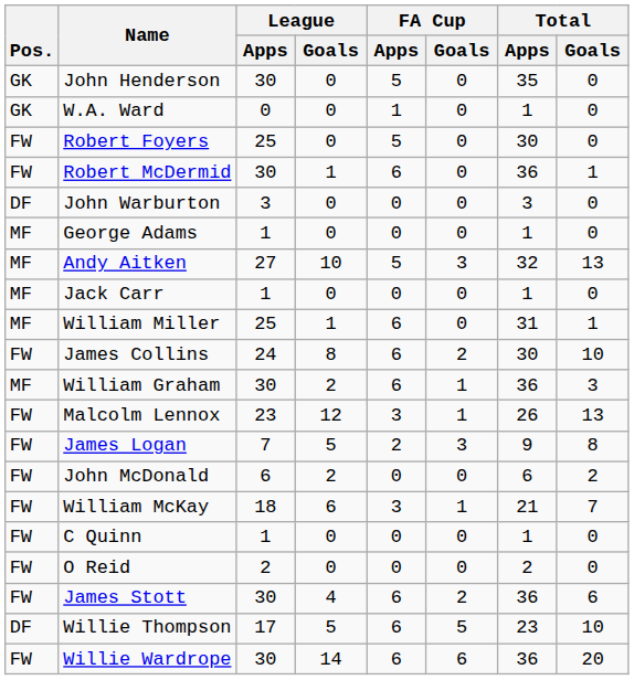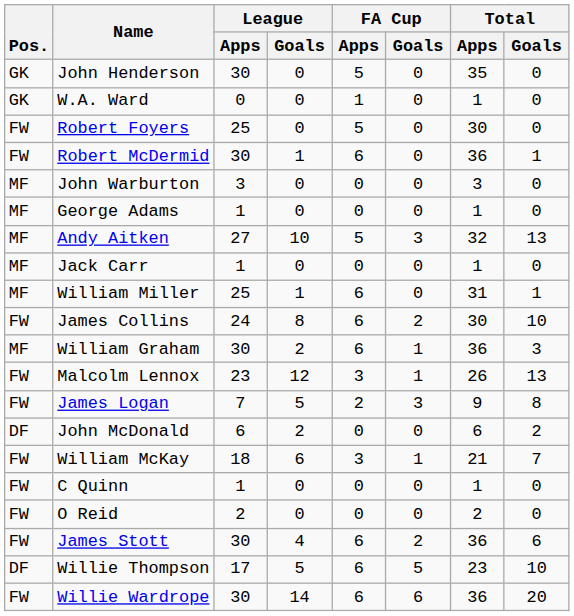 <table class="wikitable" style="text-align:center">
 <tr>
 <th rowspan="2" valign="bottom">Pos.</th>
 <th rowspan="2">Name</th>
 <th colspan="2" width="85">League</th>
 <th colspan="2" width="85">FA Cup</th>
 <th colspan="2" width="85">Total</th>
 </tr>
 <tr>
 <th>Apps</th>
 <th>Goals</th>
 <th>Apps</th>
 <th>Goals</th>
 <th>Apps</th>
 <th>Goals</th>
 </tr>
 <tr>
 <td align="left">GK</td>
 <td align="left"> John Henderson</td>
 <td>30</td>
 <td>0</td>
 <td>5</td>
 <td>0</td>
 <td>35</td>
 <td>0</td>
 </tr>
 <tr>
 <td align="left">GK</td>
 <td align="left"> W.A. Ward</td>
 <td>0</td>
 <td>0</td>
 <td>1</td>
 <td>0</td>
 <td>1</td>
 <td>0</td>
 </tr>
 <tr>
 <td align="left">FW</td>
 <td align="left"> <a href='#'>Robert Foyers</a></td>
 <td>25</td>
 <td>0</td>
 <td>5</td>
 <td>0</td>
 <td>30</td>
 <td>0</td>
 </tr>
 <tr>
 <td align="left">FW</td>
 <td align="left"> <a href='#'>Robert McDermid</a></td>
 <td>30</td>
 <td>1</td>
 <td>6</td>
 <td>0</td>
 <td>36</td>
 <td>1</td>
 </tr>
 <tr>
-<td align="left">DF</td>
+<td align="left">MF</td>
 <td align="left"> John Warburton</td>
 <td>3</td>
 <td>0</td>
 <td>0</td>
 <td>0</td>
 <td>3</td>
 <td>0</td>
 </tr>
 <tr>
 <td align="left">MF</td>
 <td align="left"> George Adams</td>
 <td>1</td>
 <td>0</td>
 <td>0</td>
 <td>0</td>
 <td>1</td>
 <td>0</td>
 </tr>
 <tr>
 <td align="left">MF</td>
 <td align="left"> <a href='#'>Andy Aitken</a></td>
 <td>27</td>
 <td>10</td>
 <td>5</td>
 <td>3</td>
 <td>32</td>
 <td>13</td>
 </tr>
 <tr>
 <td align="left">MF</td>
 <td align="left"> Jack Carr</td>
 <td>1</td>
 <td>0</td>
 <td>0</td>
 <td>0</td>
 <td>1</td>
 <td>0</td>
 </tr>
 <tr>
 <td align="left">MF</td>
 <td align="left"> William Miller</td>
 <td>25</td>
 <td>1</td>
 <td>6</td>
 <td>0</td>
 <td>31</td>
 <td>1</td>
 </tr>
 <tr>
 <td align="left">FW</td>
 <td align="left"> James Collins</td>
 <td>24</td>
 <td>8</td>
 <td>6</td>
 <td>2</td>
 <td>30</td>
 <td>10</td>
 </tr>
 <tr>
 <td align="left">MF</td>
 <td align="left"> William Graham</td>
 <td>30</td>
 <td>2</td>
 <td>6</td>
 <td>1</td>
 <td>36</td>
 <td>3</td>
 </tr>
 <tr>
 <td align="left">FW</td>
 <td align="left"> Malcolm Lennox</td>
 <td>23</td>
 <td>12</td>
 <td>3</td>
 <td>1</td>
 <td>26</td>
 <td>13</td>
 </tr>
 <tr>
 <td align="left">FW</td>
 <td align="left"> <a href='#'>James Logan</a></td>
 <td>7</td>
 <td>5</td>
 <td>2</td>
 <td>3</td>
 <td>9</td>
 <td>8</td>
 </tr>
 <tr>
-<td align="left">FW</td>
+<td align="left">DF</td>
 <td align="left"> John McDonald</td>
 <td>6</td>
 <td>2</td>
 <td>0</td>
 <td>0</td>
 <td>6</td>
 <td>2</td>
 </tr>
 <tr>
 <td align="left">FW</td>
 <td align="left"> William McKay</td>
 <td>18</td>
 <td>6</td>
 <td>3</td>
 <td>1</td>
 <td>21</td>
 <td>7</td>
 </tr>
 <tr>
 <td align="left">FW</td>
 <td align="left"> C Quinn</td>
 <td>1</td>
 <td>0</td>
 <td>0</td>
 <td>0</td>
 <td>1</td>
 <td>0</td>
 </tr>
 <tr>
 <td align="left">FW</td>
 <td align="left"> O Reid</td>
 <td>2</td>
 <td>0</td>
 <td>0</td>
 <td>0</td>
 <td>2</td>
 <td>0</td>
 </tr>
 <tr>
 <td align="left">FW</td>
 <td align="left"> <a href='#'>James Stott</a></td>
 <td>30</td>
 <td>4</td>
 <td>6</td>
 <td>2</td>
 <td>36</td>
 <td>6</td>
 </tr>
 <tr>
 <td align="left">DF</td>
 <td align="left"> Willie Thompson</td>
 <td>17</td>
 <td>5</td>
 <td>6</td>
 <td>5</td>
 <td>23</td>
 <td>10</td>
 </tr>
 <tr>
 <td align="left">FW</td>
 <td align="left"> <a href='#'>Willie Wardrope</a></td>
 <td>30</td>
 <td>14</td>
 <td>6</td>
 <td>6</td>
 <td>36</td>
 <td>20</td>
 </tr>
 </table>
